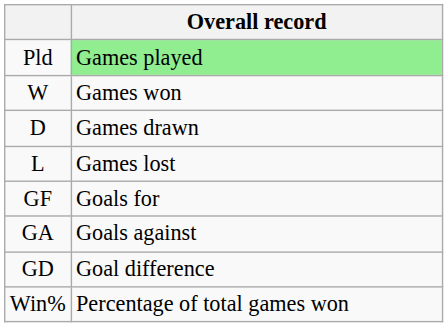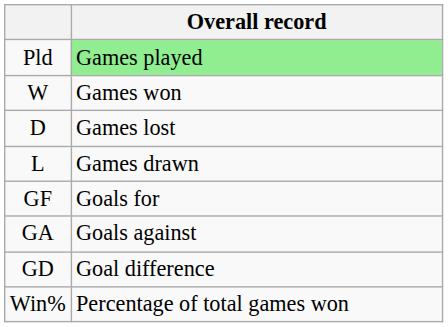 <table class="wikitable">
 <tr>
 <th style="width: 40px"></th>
 <th style="width: 260px">Overall record</th>
 </tr>
 <tr>
 <td style="text-align: center">Pld</td>
 <td style="background: lightgreen;">Games played</td>
 </tr>
 <tr>
 <td style="text-align: center">W</td>
 <td>Games won</td>
 </tr>
 <tr>
 <td style="text-align: center">D</td>
-<td>Games drawn</td>
+<td>Games lost</td>
 </tr>
 <tr>
 <td style="text-align: center">L</td>
-<td>Games lost</td>
+<td>Games drawn</td>
 </tr>
 <tr>
 <td style="text-align: center">GF</td>
 <td>Goals for</td>
 </tr>
 <tr>
 <td style="text-align: center">GA</td>
 <td>Goals against</td>
 </tr>
 <tr>
 <td style="text-align: center">GD</td>
 <td>Goal difference</td>
 </tr>
 <tr>
 <td style="text-align: center">Win%</td>
 <td>Percentage of total games won</td>
 </tr>
 </table>
